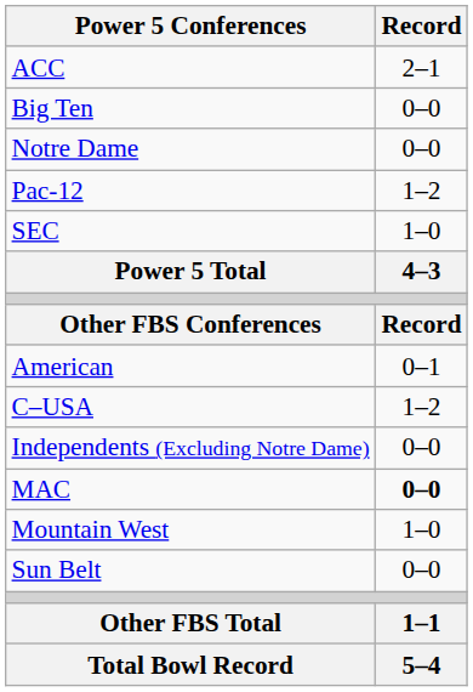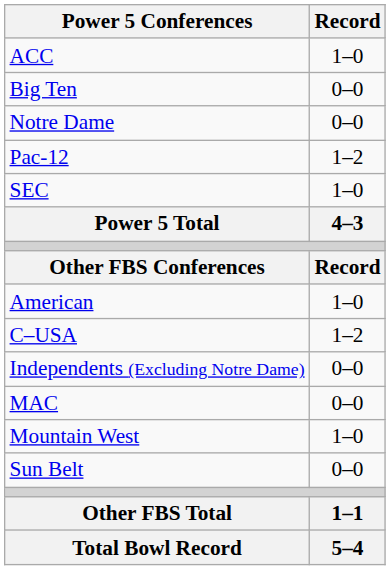 <table class="wikitable">
 <tr>
 <th>Power 5 Conferences</th>
 <th>Record</th>
 </tr>
 <tr>
 <td><a href='#'>ACC</a></td>
-<td align=center>2–1</td>
+<td align=center>1–0</td>
 </tr>
 <tr>
 <td><a href='#'>Big Ten</a></td>
 <td align=center>0–0</td>
 </tr>
 <tr>
 <td><a href='#'>Notre Dame</a></td>
 <td align=center>0–0</td>
 </tr>
 <tr>
 <td><a href='#'>Pac-12</a></td>
 <td align=center>1–2</td>
 </tr>
 <tr>
 <td><a href='#'>SEC</a></td>
 <td align=center>1–0</td>
 </tr>
 <tr>
 <th>Power 5 Total</th>
 <th>4–3</th>
 </tr>
 <tr>
 <th colspan="2" style="background:lightgrey;"></th>
 </tr>
 <tr>
 <th>Other FBS Conferences</th>
 <th>Record</th>
 </tr>
 <tr>
 <td><a href='#'>American</a></td>
-<td align=center>0–1</td>
+<td align=center>1–0</td>
 </tr>
 <tr>
 <td><a href='#'>C–USA</a></td>
 <td align=center>1–2</td>
 </tr>
 <tr>
 <td><a href='#'>Independents <small>(Excluding Notre Dame)</small></a></td>
 <td align=center>0–0</td>
 </tr>
 <tr>
 <td><a href='#'>MAC</a></td>
-<td align=center><strong>0–0</strong></td>
+<td align=center>0–0</td>
 </tr>
 <tr>
 <td><a href='#'>Mountain West</a></td>
 <td align=center>1–0</td>
 </tr>
 <tr>
 <td><a href='#'>Sun Belt</a></td>
 <td align=center>0–0</td>
 </tr>
 <tr>
 <th colspan="2" style="background:lightgrey;"></th>
 </tr>
 <tr>
 <th>Other FBS Total</th>
 <th>1–1</th>
 </tr>
 <tr>
 <th>Total Bowl Record</th>
 <th>5–4</th>
 </tr>
 </table>
